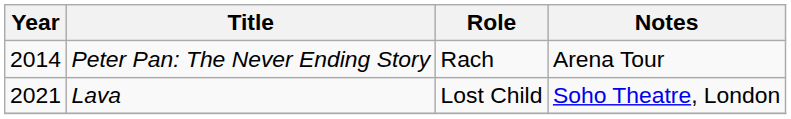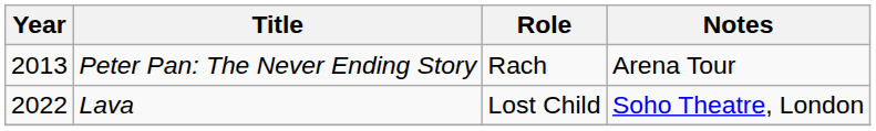 <table class="wikitable sortable">
 <tr>
 <th>Year</th>
 <th>Title</th>
 <th>Role</th>
 <th class="unsortable">Notes</th>
 </tr>
 <tr>
-<td>2014</td>
+<td>2013</td>
 <td><em>Peter Pan: The Never Ending Story</em></td>
 <td>Rach</td>
 <td>Arena Tour</td>
 </tr>
 <tr>
-<td>2021</td>
+<td>2022</td>
 <td><em>Lava</em></td>
 <td>Lost Child</td>
 <td><a href='#'>Soho Theatre</a>, London</td>
 </tr>
 <tr>
 </tr>
 </table>
